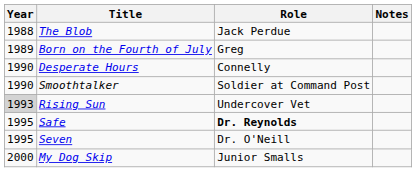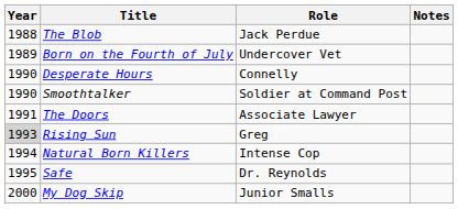 <table class="wikitable sortable">
 <tr>
 <th>Year</th>
 <th>Title</th>
 <th>Role</th>
 <th>Notes</th>
 </tr>
 <tr>
 <td>1988</td>
 <td><a href='#'><em>The Blob</em></a></td>
 <td>Jack Perdue</td>
 <td></td>
 </tr>
 <tr>
 <td>1989</td>
 <td><a href='#'><em>Born on the Fourth of July</em></a></td>
-<td>Greg</td>
+<td>Undercover Vet</td>
 <td></td>
 </tr>
 <tr>
 <td>1990</td>
 <td><em><a href='#'>Desperate Hours</a></em></td>
 <td>Connelly</td>
 <td></td>
 </tr>
 <tr>
 <td>1990</td>
 <td><em>Smoothtalker</em></td>
 <td>Soldier at Command Post</td>
 <td></td>
 </tr>
 <tr>
+<td>1991</td>
+<td><a href='#'><em>The Doors</em></a></td>
+<td>Associate Lawyer</td>
+<td></td>
+</tr>
+<tr>
 <td style="background: lightgrey;">1993</td>
 <td><a href='#'><em>Rising Sun</em></a></td>
-<td>Undercover Vet</td>
+<td>Greg</td>
+<td></td>
+</tr>
+<tr>
+<td>1994</td>
+<td><em><a href='#'>Natural Born Killers</a></em></td>
+<td>Intense Cop</td>
 <td></td>
 </tr>
 <tr>
 <td>1995</td>
 <td><a href='#'><em>Safe</em></a></td>
-<td><strong>Dr. Reynolds</strong></td>
-<td></td>
-</tr>
-<tr>
-<td>1995</td>
-<td><a href='#'><em>Seven</em></a></td>
-<td>Dr. O'Neill</td>
+<td>Dr. Reynolds</td>
 <td></td>
 </tr>
 <tr>
 <td>2000</td>
 <td><a href='#'><em>My Dog Skip</em></a></td>
 <td>Junior Smalls</td>
 <td></td>
 </tr>
 </table>
